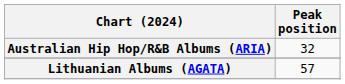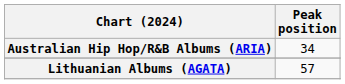 <table class="wikitable sortable plainrowheaders" style="text-align:center">
 <tr>
 <th scope="col">Chart (2024)</th>
 <th scope="col">Peak<br>position</th>
 </tr>
 <tr>
 <th scope="row">Australian Hip Hop/R&B Albums (<a href='#'>ARIA</a>)</th>
-<td>32</td>
+<td>34</td>
 </tr>
 <tr>
 </tr>
 <tr>
 </tr>
 <tr>
 </tr>
 <tr>
 </tr>
 <tr>
 </tr>
 <tr>
 </tr>
 <tr>
 </tr>
 <tr>
 </tr>
 <tr>
 <th scope="row">Lithuanian Albums (<a href='#'>AGATA</a>)</th>
 <td>57</td>
 </tr>
 <tr>
 </tr>
 <tr>
 </tr>
 <tr>
 </tr>
 <tr>
 </tr>
 <tr>
 </tr>
 <tr>
 </tr>
 <tr>
 </tr>
 <tr>
 </tr>
 <tr>
 </tr>
 </table>
